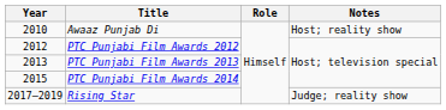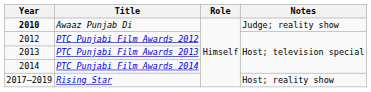 <table class="wikitable">
 <tr>
 <th>Year</th>
 <th>Title</th>
 <th>Role</th>
 <th>Notes</th>
 </tr>
 <tr>
-<td style="text-align:center;">2010</td>
+<td style="text-align:center;"><strong>2010</strong></td>
 <td><em>Awaaz Punjab Di</em></td>
 <td rowspan=5>Himself</td>
-<td>Host; reality show</td>
+<td>Judge; reality show</td>
 </tr>
 <tr>
 <td style="text-align:center;">2012</td>
 <td><em><a href='#'>PTC Punjabi Film Awards 2012</a></em></td>
 <td rowspan=3>Host; television special</td>
 </tr>
 <tr>
 <td style="text-align:center;">2013</td>
 <td><em><a href='#'>PTC Punjabi Film Awards 2013</a> </em></td>
 </tr>
 <tr>
-<td style="text-align:center;">2015</td>
+<td style="text-align:center;">2014</td>
 <td><em><a href='#'>PTC Punjabi Film Awards 2014</a> </em></td>
 </tr>
 <tr>
 <td style="text-align:center;">2017–2019</td>
 <td><em><a href='#'>Rising Star</a></em></td>
-<td>Judge; reality show</td>
+<td>Host; reality show</td>
 </tr>
 </table>
